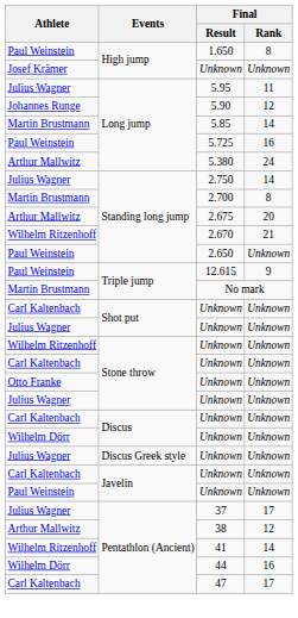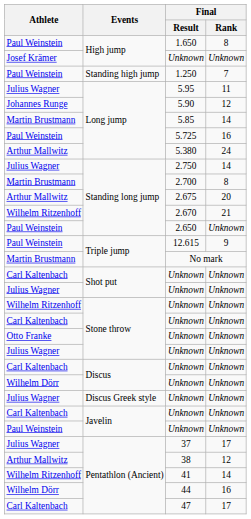 <table class=wikitable style="font-size:90%">
 <tr>
 <th rowspan="2">Athlete</th>
 <th rowspan="2">Events</th>
 <th colspan="2">Final</th>
 </tr>
 <tr>
 <th>Result</th>
 <th>Rank</th>
 </tr>
 <tr>
 <td><a href='#'>Paul Weinstein</a></td>
 <td rowspan=2>High jump</td>
 <td align="center">1.650</td>
 <td align="center">8</td>
 </tr>
 <tr>
 <td><a href='#'>Josef Krämer</a></td>
 <td align="center"><em>Unknown</em></td>
 <td align="center"><em>Unknown</em></td>
+</tr>
+<tr>
+<td><a href='#'>Paul Weinstein</a></td>
+<td>Standing high jump</td>
+<td align="center">1.250</td>
+<td align="center">7</td>
 </tr>
 <tr>
 <td><a href='#'>Julius Wagner</a></td>
 <td rowspan=5>Long jump</td>
 <td align="center">5.95</td>
 <td align="center">11</td>
 </tr>
 <tr>
 <td><a href='#'>Johannes Runge</a></td>
 <td align="center">5.90</td>
 <td align="center">12</td>
 </tr>
 <tr>
 <td><a href='#'>Martin Brustmann</a></td>
 <td align="center">5.85</td>
 <td align="center">14</td>
 </tr>
 <tr>
 <td><a href='#'>Paul Weinstein</a></td>
 <td align="center">5.725</td>
 <td align="center">16</td>
 </tr>
 <tr>
 <td><a href='#'>Arthur Mallwitz</a></td>
 <td align="center">5.380</td>
 <td align="center">24</td>
 </tr>
 <tr>
 <td><a href='#'>Julius Wagner</a></td>
 <td rowspan=5>Standing long jump</td>
 <td align="center">2.750</td>
 <td align="center">14</td>
 </tr>
 <tr>
 <td><a href='#'>Martin Brustmann</a></td>
 <td align="center">2.700</td>
 <td align="center">8</td>
 </tr>
 <tr>
 <td><a href='#'>Arthur Mallwitz</a></td>
 <td align="center">2.675</td>
 <td align="center">20</td>
 </tr>
 <tr>
 <td><a href='#'>Wilhelm Ritzenhoff</a></td>
 <td align="center">2.670</td>
 <td align="center">21</td>
 </tr>
 <tr>
 <td><a href='#'>Paul Weinstein</a></td>
 <td align="center">2.650</td>
 <td align="center"><em>Unknown</em></td>
 </tr>
 <tr>
 <td><a href='#'>Paul Weinstein</a></td>
 <td rowspan=2>Triple jump</td>
 <td align="center">12.615</td>
 <td align="center">9</td>
 </tr>
 <tr>
 <td><a href='#'>Martin Brustmann</a></td>
 <td align="center" colspan=2>No mark</td>
 </tr>
 <tr>
 <td><a href='#'>Carl Kaltenbach</a></td>
 <td rowspan=2>Shot put</td>
 <td align="center"><em>Unknown</em></td>
 <td align="center"><em>Unknown</em></td>
 </tr>
 <tr>
 <td><a href='#'>Julius Wagner</a></td>
 <td align="center"><em>Unknown</em></td>
 <td align="center"><em>Unknown</em></td>
 </tr>
 <tr>
 <td><a href='#'>Wilhelm Ritzenhoff</a></td>
 <td rowspan=4>Stone throw</td>
 <td align="center"><em>Unknown</em></td>
 <td align="center"><em>Unknown</em></td>
 </tr>
 <tr>
 <td><a href='#'>Carl Kaltenbach</a></td>
 <td align="center"><em>Unknown</em></td>
 <td align="center"><em>Unknown</em></td>
 </tr>
 <tr>
 <td><a href='#'>Otto Franke</a></td>
 <td align="center"><em>Unknown</em></td>
 <td align="center"><em>Unknown</em></td>
 </tr>
 <tr>
 <td><a href='#'>Julius Wagner</a></td>
 <td align="center"><em>Unknown</em></td>
 <td align="center"><em>Unknown</em></td>
 </tr>
 <tr>
 <td><a href='#'>Carl Kaltenbach</a></td>
 <td rowspan=2>Discus</td>
 <td align="center"><em>Unknown</em></td>
 <td align="center"><em>Unknown</em></td>
 </tr>
 <tr>
 <td><a href='#'>Wilhelm Dörr</a></td>
 <td align="center"><em>Unknown</em></td>
 <td align="center"><em>Unknown</em></td>
 </tr>
 <tr>
 <td><a href='#'>Julius Wagner</a></td>
 <td>Discus Greek style</td>
 <td align="center"><em>Unknown</em></td>
 <td align="center"><em>Unknown</em></td>
 </tr>
 <tr>
 <td><a href='#'>Carl Kaltenbach</a></td>
 <td rowspan=2>Javelin</td>
 <td align="center"><em>Unknown</em></td>
 <td align="center"><em>Unknown</em></td>
 </tr>
 <tr>
 <td><a href='#'>Paul Weinstein</a></td>
 <td align="center"><em>Unknown</em></td>
 <td align="center"><em>Unknown</em></td>
 </tr>
 <tr>
 <td><a href='#'>Julius Wagner</a></td>
 <td rowspan=5>Pentathlon (Ancient)</td>
 <td align="center">37</td>
 <td align="center">17</td>
 </tr>
 <tr>
 <td><a href='#'>Arthur Mallwitz</a></td>
 <td align="center">38</td>
 <td align="center">12</td>
 </tr>
 <tr>
 <td><a href='#'>Wilhelm Ritzenhoff</a></td>
 <td align="center">41</td>
 <td align="center">14</td>
 </tr>
 <tr>
 <td><a href='#'>Wilhelm Dörr</a></td>
 <td align="center">44</td>
 <td align="center">16</td>
 </tr>
 <tr>
 <td><a href='#'>Carl Kaltenbach</a></td>
 <td align="center">47</td>
 <td align="center">17</td>
 </tr>
 </table>
